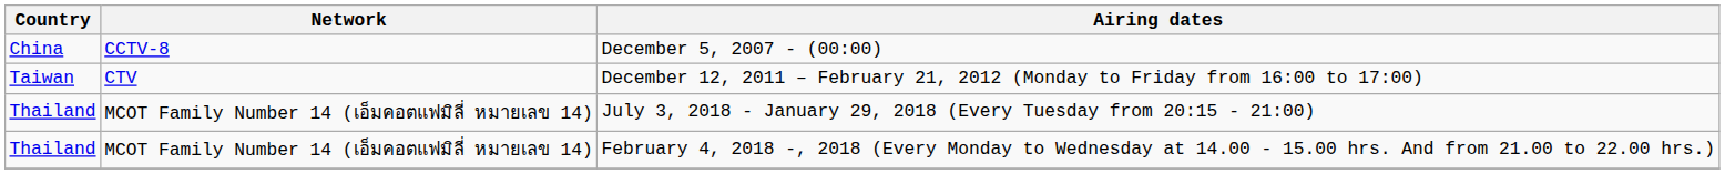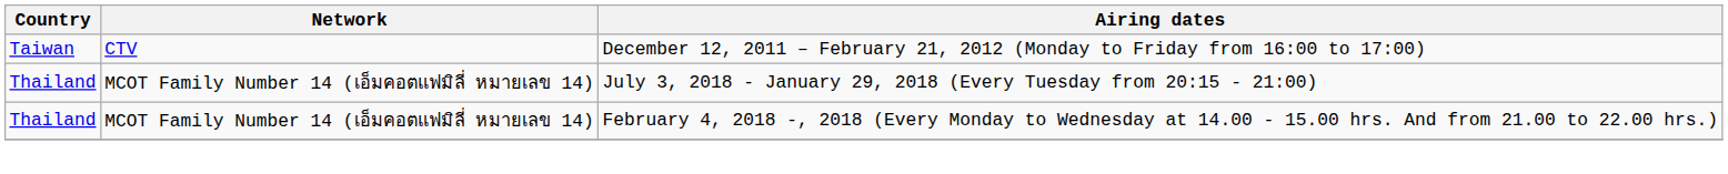 <table class="wikitable">
 <tr>
 <th>Country</th>
 <th>Network</th>
 <th>Airing dates</th>
-</tr>
-<tr>
-<td> <a href='#'>China</a></td>
-<td><a href='#'>CCTV-8</a></td>
-<td>December 5, 2007 - (00:00)</td>
 </tr>
 <tr>
 <td> <a href='#'>Taiwan</a></td>
 <td><a href='#'>CTV</a></td>
 <td>December 12, 2011 – February 21, 2012 (Monday to Friday from 16:00 to 17:00)</td>
 </tr>
 <tr>
 <td> <a href='#'>Thailand</a></td>
 <td>MCOT Family Number 14 (เอ็มคอตแฟมิลี่ หมายเลข 14)</td>
 <td>July 3, 2018 - January 29, 2018 (Every Tuesday from 20:15 - 21:00)</td>
 </tr>
 <tr>
 <td> <a href='#'>Thailand</a></td>
 <td>MCOT Family Number 14 (เอ็มคอตแฟมิลี่ หมายเลข 14)</td>
 <td>February 4, 2018 -, 2018 (Every Monday to Wednesday at 14.00 - 15.00 hrs. And from 21.00 to 22.00 hrs.)</td>
 </tr>
 <tr>
 </tr>
 </table>
